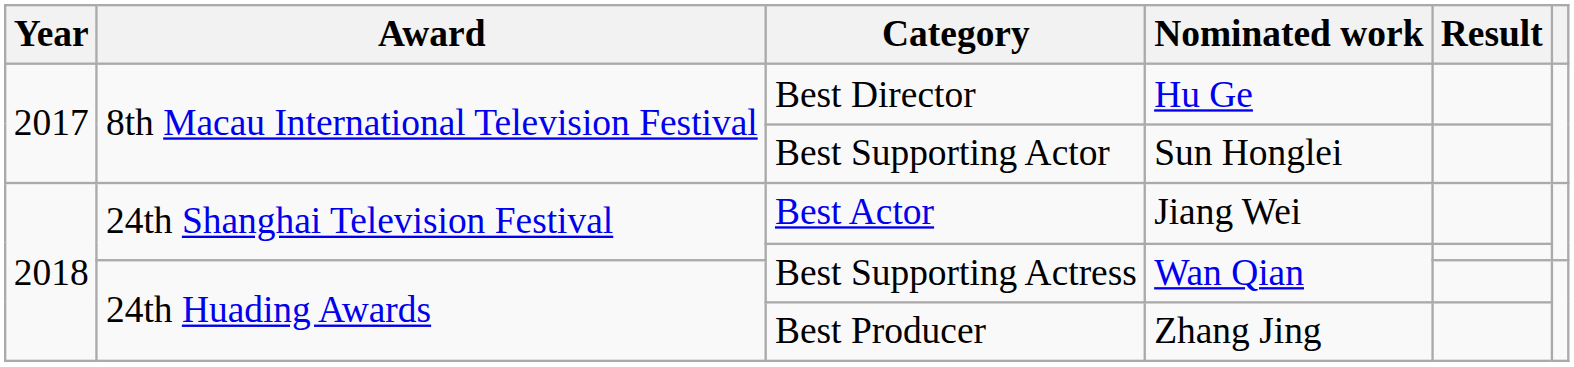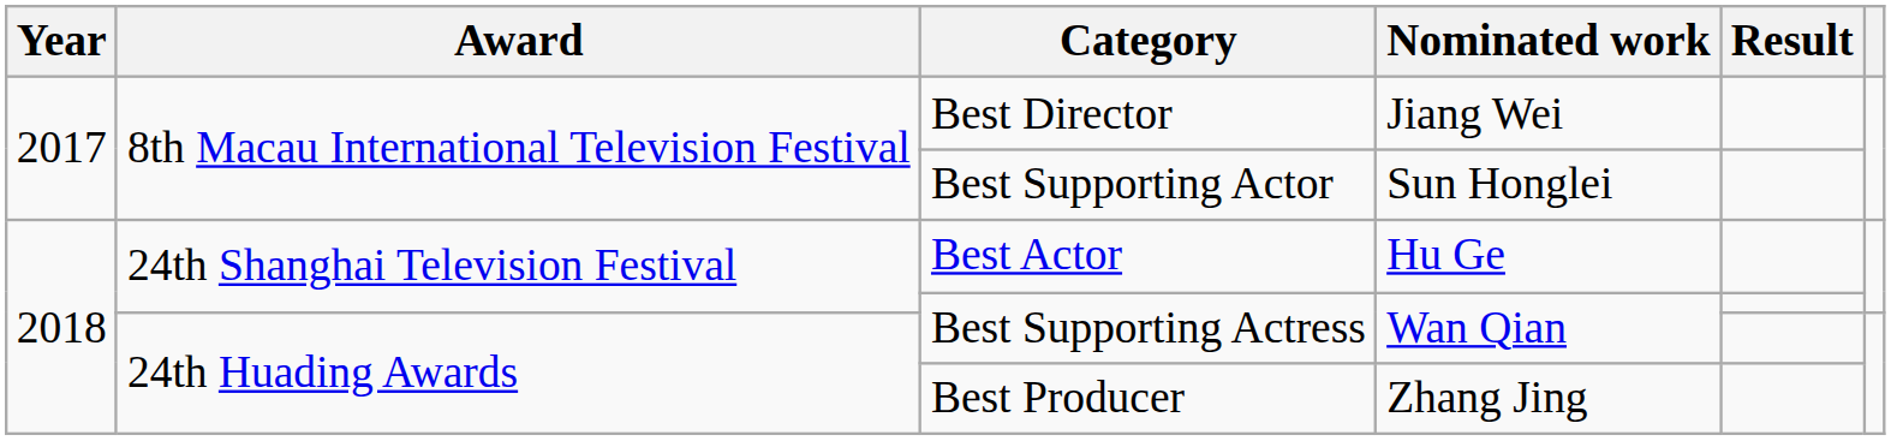 <table class="wikitable">
 <tr>
 <th>Year</th>
 <th>Award</th>
 <th>Category</th>
 <th>Nominated work</th>
 <th>Result</th>
 <th></th>
 </tr>
 <tr>
 <td rowspan=2>2017</td>
 <td rowspan=2>8th <a href='#'>Macau International Television Festival</a></td>
 <td>Best Director</td>
-<td><a href='#'>Hu Ge</a></td>
+<td>Jiang Wei</td>
 <td></td>
 <td rowspan=2></td>
 </tr>
 <tr>
 <td>Best Supporting Actor</td>
 <td>Sun Honglei</td>
 <td></td>
 </tr>
 <tr>
 <td rowspan=4>2018</td>
 <td rowspan=2>24th <a href='#'>Shanghai Television Festival</a></td>
 <td><a href='#'>Best Actor</a></td>
-<td>Jiang Wei</td>
+<td><a href='#'>Hu Ge</a></td>
 <td></td>
 <td rowspan=2></td>
 </tr>
 <tr>
 <td rowspan=2>Best Supporting Actress</td>
 <td rowspan=2><a href='#'>Wan Qian</a></td>
 <td></td>
 </tr>
 <tr>
 <td rowspan=2>24th <a href='#'>Huading Awards</a></td>
 <td></td>
 <td rowspan=2></td>
 </tr>
 <tr>
 <td>Best Producer</td>
 <td>Zhang Jing</td>
 <td></td>
 </tr>
 </table>
